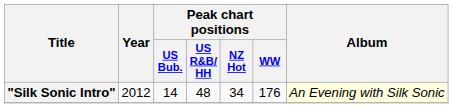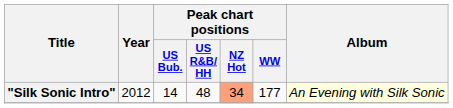 <table class="wikitable plainrowheaders" style="text-align:center;">
 <tr>
 <th scope="col" rowspan="2">Title</th>
 <th scope="col" rowspan="2">Year</th>
 <th scope="col" colspan="4">Peak chart positions</th>
 <th scope="col" rowspan="2">Album</th>
 </tr>
 <tr>
 <th scope="col" style="width:2.5em;font-size:85%;"><a href='#'>US<br>Bub.</a><br></th>
 <th scope="col" style="width:2.5em;font-size:85%;"><a href='#'>US<br>R&B/<br>HH</a><br></th>
 <th scope="col" style="width:2.5em;font-size:85%;"><a href='#'>NZ<br>Hot</a><br></th>
 <th scope="col" style="width:2.5em;font-size:85%;"><a href='#'>WW</a><br></th>
 </tr>
 <tr>
 <th scope="row">"Silk Sonic Intro"</th>
 <td>2012</td>
 <td>14</td>
 <td>48</td>
-<td>34</td>
-<td>176</td>
+<td style="background: lightsalmon;">34</td>
+<td>177</td>
 <td style="background: lightyellow;"><em>An Evening with Silk Sonic</em></td>
 </tr>
 <tr>
 </tr>
 </table>
